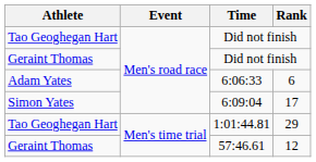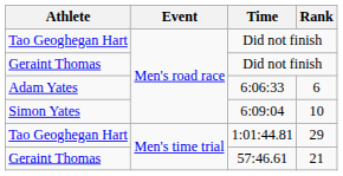 <table class=wikitable style=font-size:90%;text-align:center>
 <tr>
 <th>Athlete</th>
 <th>Event</th>
 <th>Time</th>
 <th>Rank</th>
 </tr>
 <tr>
 <td align=left><a href='#'>Tao Geoghegan Hart</a></td>
 <td align=left rowspan=4><a href='#'>Men's road race</a></td>
 <td colspan=2>Did not finish</td>
 </tr>
 <tr>
 <td align=left><a href='#'>Geraint Thomas</a></td>
 <td colspan=2>Did not finish</td>
 </tr>
 <tr>
 <td align=left><a href='#'>Adam Yates</a></td>
 <td>6:06:33</td>
 <td>6</td>
 </tr>
 <tr>
 <td align=left><a href='#'>Simon Yates</a></td>
 <td>6:09:04</td>
-<td>17</td>
+<td>10</td>
 </tr>
 <tr>
 <td align=left><a href='#'>Tao Geoghegan Hart</a></td>
 <td align=left rowspan=2><a href='#'>Men's time trial</a></td>
 <td>1:01:44.81</td>
 <td>29</td>
 </tr>
 <tr>
 <td align=left><a href='#'>Geraint Thomas</a></td>
 <td>57:46.61</td>
-<td>12</td>
+<td>21</td>
 </tr>
 </table>
